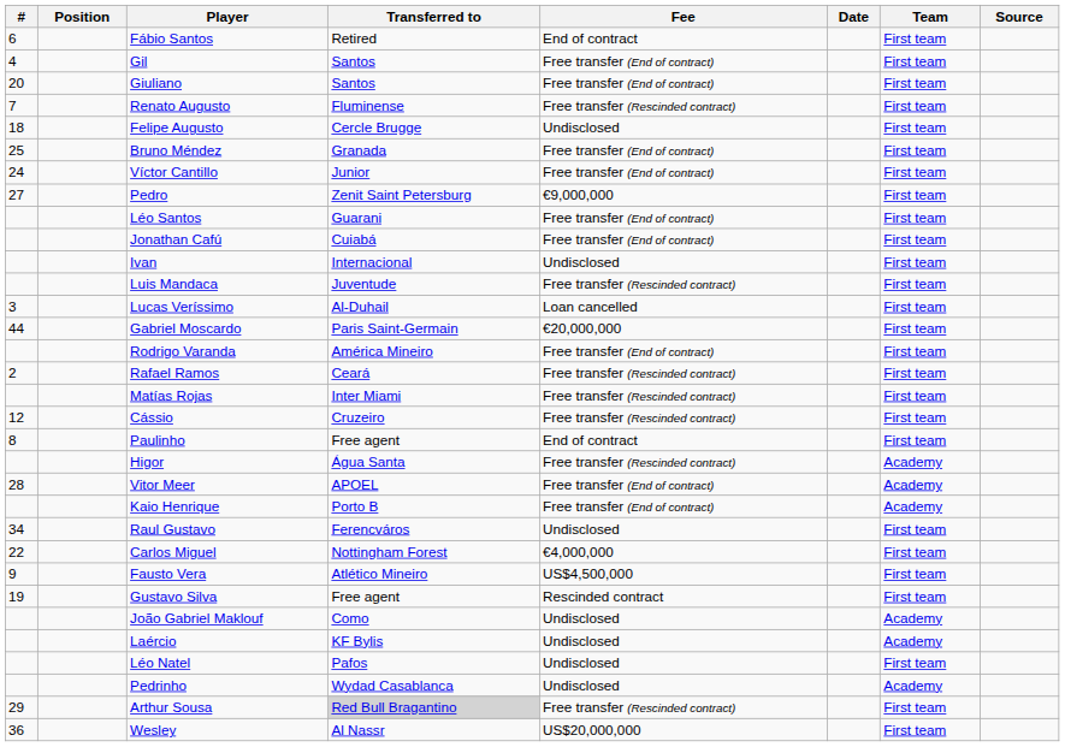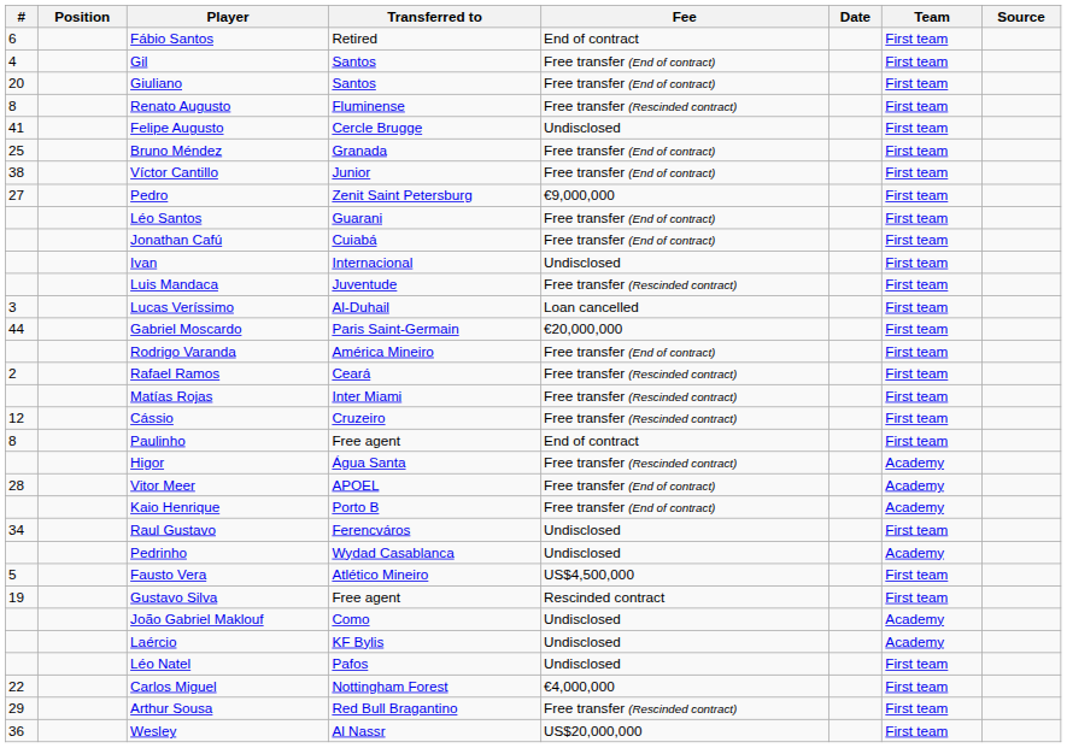 <table class="wikitable sortable" style="width:90%; text-align:center; font-size:95%; text-align:left;">
 <tr>
 <th><strong>#</strong></th>
 <th><strong>Position </strong></th>
 <th><strong>Player </strong></th>
 <th><strong>Transferred to</strong></th>
 <th><strong>Fee </strong></th>
 <th><strong>Date </strong></th>
 <th><strong>Team</strong></th>
 <th><strong>Source</strong></th>
 </tr>
 <tr>
 <td>6</td>
 <td></td>
 <td> <a href='#'>Fábio Santos</a></td>
 <td>Retired</td>
 <td>End of contract</td>
 <td></td>
 <td><a href='#'>First team</a></td>
 <td></td>
 </tr>
 <tr>
 <td>4</td>
 <td></td>
 <td> <a href='#'>Gil</a></td>
 <td> <a href='#'>Santos</a></td>
 <td>Free transfer <small><em>(End of contract)</em></small></td>
 <td></td>
 <td><a href='#'>First team</a></td>
 <td></td>
 </tr>
 <tr>
 <td>20</td>
 <td></td>
 <td> <a href='#'>Giuliano</a></td>
 <td> <a href='#'>Santos</a></td>
 <td>Free transfer <small><em>(End of contract)</em></small></td>
 <td></td>
 <td><a href='#'>First team</a></td>
 <td></td>
 </tr>
 <tr>
-<td>7</td>
+<td>8</td>
 <td></td>
 <td> <a href='#'>Renato Augusto</a></td>
 <td> <a href='#'>Fluminense</a></td>
 <td>Free transfer <small><em>(Rescinded contract)</em></small></td>
 <td></td>
 <td><a href='#'>First team</a></td>
 <td></td>
 </tr>
 <tr>
-<td>18</td>
+<td>41</td>
 <td></td>
 <td> <a href='#'>Felipe Augusto</a></td>
 <td> <a href='#'>Cercle Brugge</a></td>
 <td>Undisclosed</td>
 <td></td>
 <td><a href='#'>First team</a></td>
 <td></td>
 </tr>
 <tr>
 <td>25</td>
 <td></td>
 <td> <a href='#'>Bruno Méndez</a></td>
 <td> <a href='#'>Granada</a></td>
 <td>Free transfer <small><em>(End of contract)</em></small></td>
 <td></td>
 <td><a href='#'>First team</a></td>
 <td></td>
 </tr>
 <tr>
-<td>24</td>
+<td>38</td>
 <td></td>
 <td> <a href='#'>Víctor Cantillo</a></td>
 <td> <a href='#'>Junior</a></td>
 <td>Free transfer <small><em>(End of contract)</em></small></td>
 <td></td>
 <td><a href='#'>First team</a></td>
 <td></td>
 </tr>
 <tr>
 <td>27</td>
 <td></td>
 <td> <a href='#'>Pedro</a></td>
 <td> <a href='#'>Zenit Saint Petersburg</a></td>
 <td>€9,000,000 </td>
 <td></td>
 <td><a href='#'>First team</a></td>
 <td></td>
 </tr>
 <tr>
 <td></td>
 <td></td>
 <td> <a href='#'>Léo Santos</a></td>
 <td> <a href='#'>Guarani</a></td>
 <td>Free transfer <small><em>(End of contract)</em></small></td>
 <td></td>
 <td><a href='#'>First team</a></td>
 <td></td>
 </tr>
 <tr>
 <td></td>
 <td></td>
 <td> <a href='#'>Jonathan Cafú</a></td>
 <td> <a href='#'>Cuiabá</a></td>
 <td>Free transfer <small><em>(End of contract)</em></small></td>
 <td></td>
 <td><a href='#'>First team</a></td>
 <td></td>
 </tr>
 <tr>
 <td></td>
 <td></td>
 <td> <a href='#'>Ivan</a></td>
 <td> <a href='#'>Internacional</a></td>
 <td>Undisclosed</td>
 <td></td>
 <td><a href='#'>First team</a></td>
 <td></td>
 </tr>
 <tr>
 <td></td>
 <td></td>
 <td> <a href='#'>Luis Mandaca</a></td>
 <td> <a href='#'>Juventude</a></td>
 <td>Free transfer <small><em>(Rescinded contract)</em></small></td>
 <td></td>
 <td><a href='#'>First team</a></td>
 <td></td>
 </tr>
 <tr>
 <td>3</td>
 <td></td>
 <td> <a href='#'>Lucas Veríssimo</a></td>
 <td> <a href='#'>Al-Duhail</a></td>
 <td>Loan cancelled</td>
 <td></td>
 <td><a href='#'>First team</a></td>
 <td></td>
 </tr>
 <tr>
 <td>44</td>
 <td></td>
 <td> <a href='#'>Gabriel Moscardo</a></td>
 <td> <a href='#'>Paris Saint-Germain</a></td>
 <td>€20,000,000 </td>
 <td></td>
 <td><a href='#'>First team</a></td>
 <td></td>
 </tr>
 <tr>
 <td></td>
 <td></td>
 <td> <a href='#'>Rodrigo Varanda</a></td>
 <td> <a href='#'>América Mineiro</a></td>
 <td>Free transfer <small><em>(End of contract)</em></small></td>
 <td></td>
 <td><a href='#'>First team</a></td>
 <td></td>
 </tr>
 <tr>
 <td>2</td>
 <td></td>
 <td> <a href='#'>Rafael Ramos</a></td>
 <td> <a href='#'>Ceará</a></td>
 <td>Free transfer <small><em>(Rescinded contract)</em></small></td>
 <td></td>
 <td><a href='#'>First team</a></td>
 <td></td>
 </tr>
 <tr>
 <td></td>
 <td></td>
 <td> <a href='#'>Matías Rojas</a></td>
 <td> <a href='#'>Inter Miami</a></td>
 <td>Free transfer <small><em>(Rescinded contract)</em></small></td>
 <td></td>
 <td><a href='#'>First team</a></td>
 <td></td>
 </tr>
 <tr>
 <td>12</td>
 <td></td>
 <td> <a href='#'>Cássio</a></td>
 <td> <a href='#'>Cruzeiro</a></td>
 <td>Free transfer <small><em>(Rescinded contract)</em></small></td>
 <td></td>
 <td><a href='#'>First team</a></td>
 <td></td>
 </tr>
 <tr>
 <td>8</td>
 <td></td>
 <td> <a href='#'>Paulinho</a></td>
 <td>Free agent</td>
 <td>End of contract</td>
 <td></td>
 <td><a href='#'>First team</a></td>
 <td></td>
 </tr>
 <tr>
 <td></td>
 <td></td>
 <td> <a href='#'>Higor</a></td>
 <td> <a href='#'>Água Santa</a></td>
 <td>Free transfer <small><em>(Rescinded contract)</em></small></td>
 <td></td>
 <td><a href='#'>Academy</a></td>
 <td></td>
 </tr>
 <tr>
 <td>28</td>
 <td></td>
 <td> <a href='#'>Vitor Meer</a></td>
 <td> <a href='#'>APOEL</a></td>
 <td>Free transfer <small><em>(End of contract)</em></small></td>
 <td></td>
 <td><a href='#'>Academy</a></td>
 <td></td>
 </tr>
 <tr>
 <td></td>
 <td></td>
 <td> <a href='#'>Kaio Henrique</a></td>
 <td> <a href='#'>Porto B</a></td>
 <td>Free transfer <small><em>(End of contract)</em></small></td>
 <td></td>
 <td><a href='#'>Academy</a></td>
 <td></td>
 </tr>
 <tr>
 <td>34</td>
 <td></td>
 <td> <a href='#'>Raul Gustavo</a></td>
 <td> <a href='#'>Ferencváros</a></td>
 <td>Undisclosed </td>
 <td></td>
 <td><a href='#'>First team</a></td>
 <td></td>
 </tr>
 <tr>
-<td>22</td>
 <td></td>
-<td> <a href='#'>Carlos Miguel</a></td>
-<td> <a href='#'>Nottingham Forest</a></td>
-<td>€4,000,000 </td>
 <td></td>
-<td><a href='#'>First team</a></td>
+<td> <a href='#'>Pedrinho</a></td>
+<td> <a href='#'>Wydad Casablanca</a></td>
+<td>Undisclosed</td>
+<td></td>
+<td><a href='#'>Academy</a></td>
 <td></td>
 </tr>
 <tr>
-<td>9</td>
+<td>5</td>
 <td></td>
 <td> <a href='#'>Fausto Vera</a></td>
 <td> <a href='#'>Atlético Mineiro</a></td>
 <td>US$4,500,000 </td>
 <td></td>
 <td><a href='#'>First team</a></td>
 <td></td>
 </tr>
 <tr>
 <td>19</td>
 <td></td>
 <td> <a href='#'>Gustavo Silva</a></td>
 <td>Free agent</td>
 <td>Rescinded contract</td>
 <td></td>
 <td><a href='#'>First team</a></td>
 <td></td>
 </tr>
 <tr>
 <td></td>
 <td></td>
 <td> <a href='#'>João Gabriel Maklouf</a></td>
 <td> <a href='#'>Como</a></td>
 <td>Undisclosed</td>
 <td></td>
 <td><a href='#'>Academy</a></td>
 <td></td>
 </tr>
 <tr>
 <td></td>
 <td></td>
 <td> <a href='#'>Laércio</a></td>
 <td> <a href='#'>KF Bylis</a></td>
 <td>Undisclosed</td>
 <td></td>
 <td><a href='#'>Academy</a></td>
 <td></td>
 </tr>
 <tr>
 <td></td>
 <td></td>
 <td> <a href='#'>Léo Natel</a></td>
 <td> <a href='#'>Pafos</a></td>
 <td>Undisclosed</td>
 <td></td>
 <td><a href='#'>First team</a></td>
 <td></td>
 </tr>
 <tr>
+<td>22</td>
 <td></td>
+<td> <a href='#'>Carlos Miguel</a></td>
+<td> <a href='#'>Nottingham Forest</a></td>
+<td>€4,000,000 </td>
 <td></td>
-<td> <a href='#'>Pedrinho</a></td>
-<td> <a href='#'>Wydad Casablanca</a></td>
-<td>Undisclosed</td>
-<td></td>
-<td><a href='#'>Academy</a></td>
+<td><a href='#'>First team</a></td>
 <td></td>
 </tr>
 <tr>
 <td>29</td>
 <td></td>
 <td> <a href='#'>Arthur Sousa</a></td>
-<td style="background: lightgrey;"> <a href='#'>Red Bull Bragantino</a></td>
+<td> <a href='#'>Red Bull Bragantino</a></td>
 <td>Free transfer <small><em>(Rescinded contract)</em></small></td>
 <td></td>
 <td><a href='#'>First team</a></td>
 <td></td>
 </tr>
 <tr>
 <td>36</td>
 <td></td>
 <td> <a href='#'>Wesley</a></td>
 <td> <a href='#'>Al Nassr</a></td>
 <td>US$20,000,000 </td>
 <td></td>
 <td><a href='#'>First team</a></td>
 <td></td>
 </tr>
 </table>
